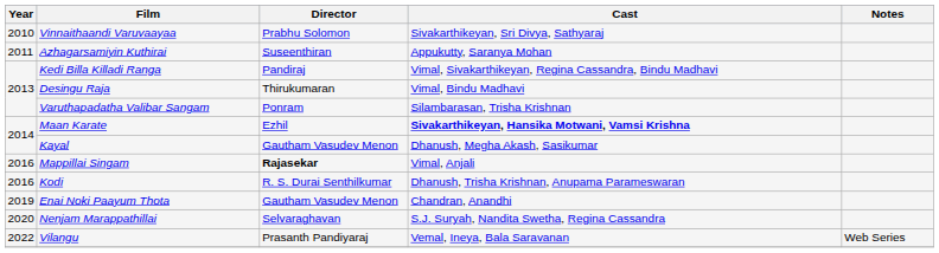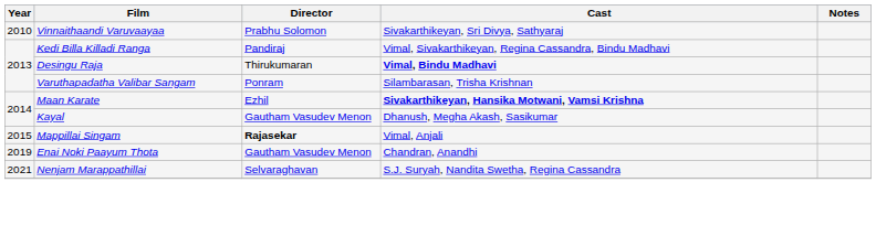 <table class="wikitable sortable" style="background:#f5f5f5; width:100%;">
 <tr style="background:#B0C4DE;">
 <th style="width:3%;">Year</th>
 <th style="width:24%;">Film</th>
 <th style="width:16%;">Director</th>
 <th>Cast</th>
 <th class=unsortable>Notes</th>
 </tr>
 <tr>
 <td>2010</td>
 <td><em><a href='#'>Vinnaithaandi Varuvaayaa</a></em></td>
 <td><a href='#'>Prabhu Solomon</a></td>
 <td><a href='#'>Sivakarthikeyan</a>, <a href='#'>Sri Divya</a>, <a href='#'>Sathyaraj</a></td>
 <td></td>
 </tr>
 <tr>
-<td>2011</td>
-<td><em><a href='#'>Azhagarsamiyin Kuthirai</a></em></td>
-<td><a href='#'>Suseenthiran</a></td>
-<td><a href='#'>Appukutty</a>, <a href='#'>Saranya Mohan</a></td>
-<td></td>
-</tr>
-<tr>
 <td rowspan="3">2013</td>
 <td><em><a href='#'>Kedi Billa Killadi Ranga</a></em></td>
 <td><a href='#'>Pandiraj</a></td>
 <td><a href='#'>Vimal</a>, <a href='#'>Sivakarthikeyan</a>, <a href='#'>Regina Cassandra</a>, <a href='#'>Bindu Madhavi</a></td>
 <td></td>
 </tr>
 <tr>
 <td><em><a href='#'>Desingu Raja</a></em></td>
 <td>Thirukumaran</td>
-<td><a href='#'>Vimal</a>, <a href='#'>Bindu Madhavi</a></td>
+<td><strong><a href='#'>Vimal</a>, <a href='#'>Bindu Madhavi</a></strong></td>
 <td></td>
 </tr>
 <tr>
 <td><em><a href='#'>Varuthapadatha Valibar Sangam</a></em></td>
 <td><a href='#'>Ponram</a></td>
 <td><a href='#'>Silambarasan</a>, <a href='#'>Trisha Krishnan</a></td>
 <td></td>
 </tr>
 <tr>
 <td rowspan="2">2014</td>
 <td><em><a href='#'>Maan Karate</a></em></td>
 <td><a href='#'>Ezhil</a></td>
 <td><strong><a href='#'>Sivakarthikeyan</a>, <a href='#'>Hansika Motwani</a>, <a href='#'>Vamsi Krishna</a></strong></td>
 <td></td>
 </tr>
 <tr>
 <td><em><a href='#'>Kayal</a></em></td>
 <td><a href='#'>Gautham Vasudev Menon</a></td>
 <td><a href='#'>Dhanush</a>, <a href='#'>Megha Akash</a>, <a href='#'>Sasikumar</a></td>
 <td></td>
 </tr>
 <tr>
-<td>2016</td>
+<td>2015</td>
 <td><em><a href='#'>Mappillai Singam</a></em></td>
 <td><strong>Rajasekar</strong></td>
 <td><a href='#'>Vimal</a>, <a href='#'>Anjali</a></td>
-<td></td>
-</tr>
-<tr>
-<td>2016</td>
-<td><em><a href='#'>Kodi</a></em></td>
-<td><a href='#'>R. S. Durai Senthilkumar</a></td>
-<td><a href='#'>Dhanush</a>, <a href='#'>Trisha Krishnan</a>, <a href='#'>Anupama Parameswaran</a></td>
 <td></td>
 </tr>
 <tr>
 <td>2019</td>
 <td><em><a href='#'>Enai Noki Paayum Thota</a></em></td>
 <td><a href='#'>Gautham Vasudev Menon</a></td>
 <td><a href='#'>Chandran</a>, <a href='#'>Anandhi</a></td>
 <td></td>
 </tr>
 <tr>
-<td>2020</td>
+<td>2021</td>
 <td><em><a href='#'>Nenjam Marappathillai</a></em></td>
 <td><a href='#'>Selvaraghavan</a></td>
 <td><a href='#'>S.J. Suryah</a>, <a href='#'>Nandita Swetha</a>, <a href='#'>Regina Cassandra</a></td>
 <td></td>
 </tr>
 <tr>
-<td>2022</td>
-<td><em><a href='#'>Vilangu</a></em></td>
-<td>Prasanth Pandiyaraj</td>
-<td><a href='#'>Vemal</a>, <a href='#'>Ineya</a>, <a href='#'>Bala Saravanan</a></td>
-<td>Web Series</td>
-</tr>
-<tr>
 </tr>
 </table>
